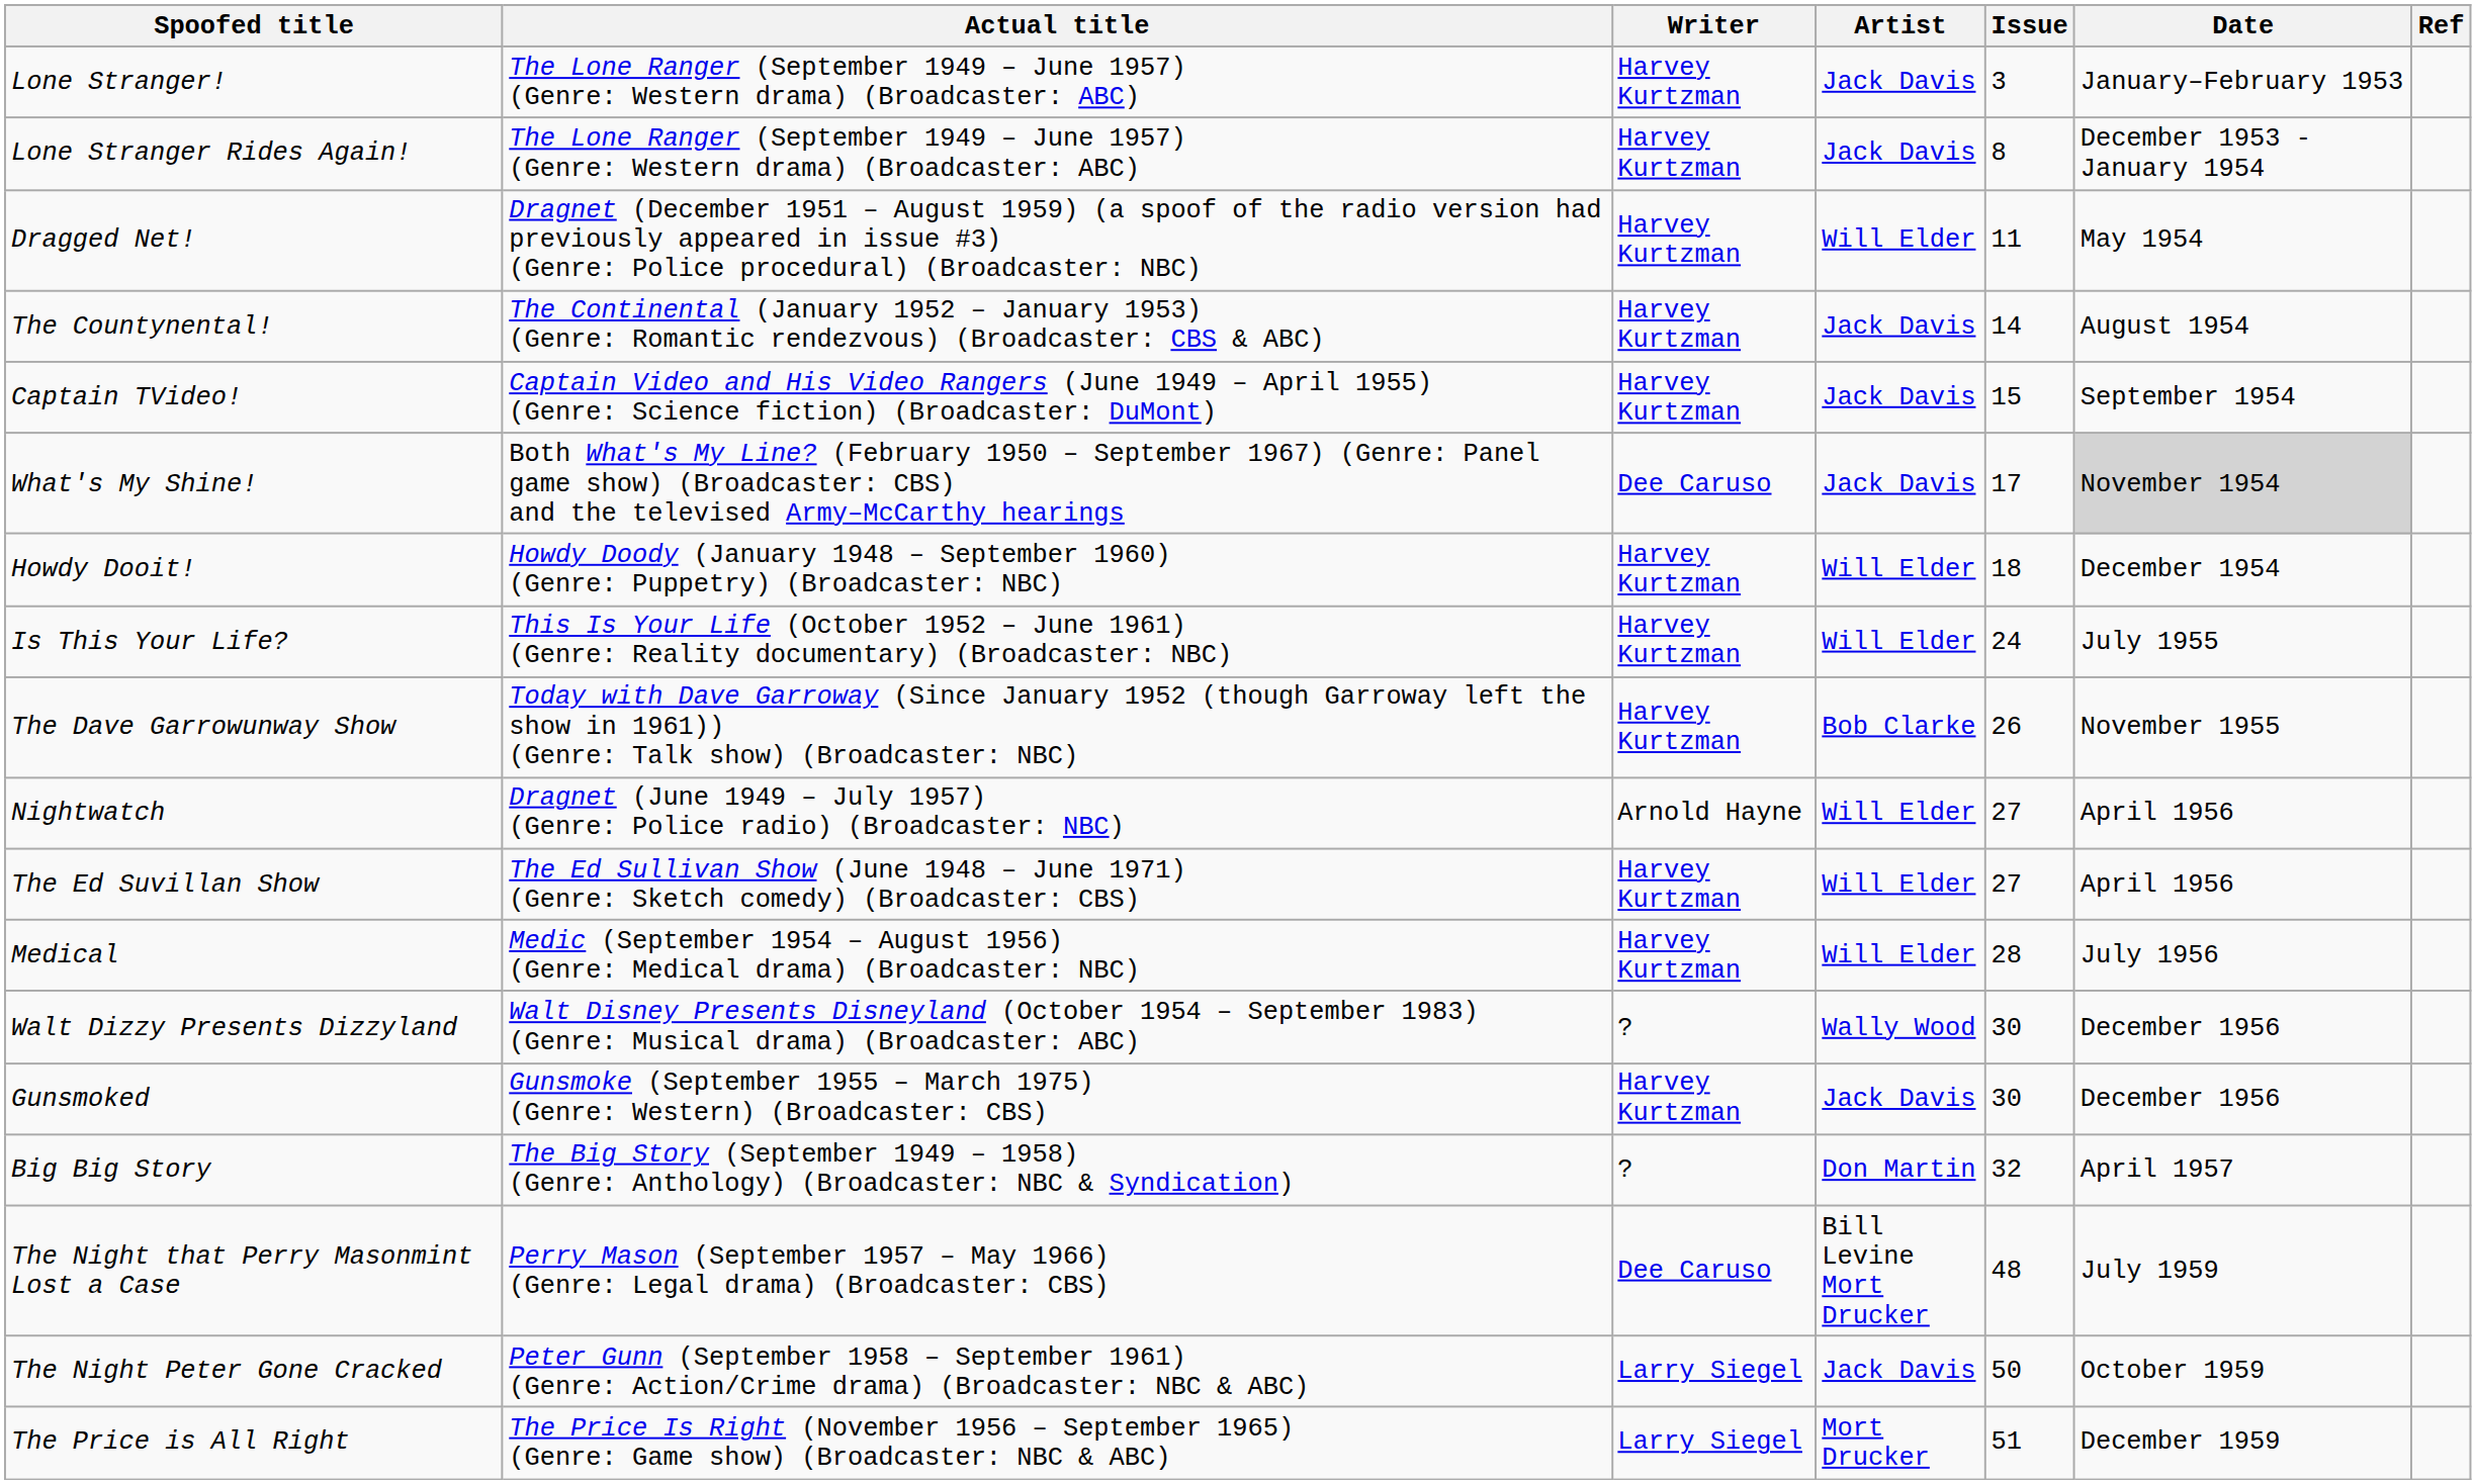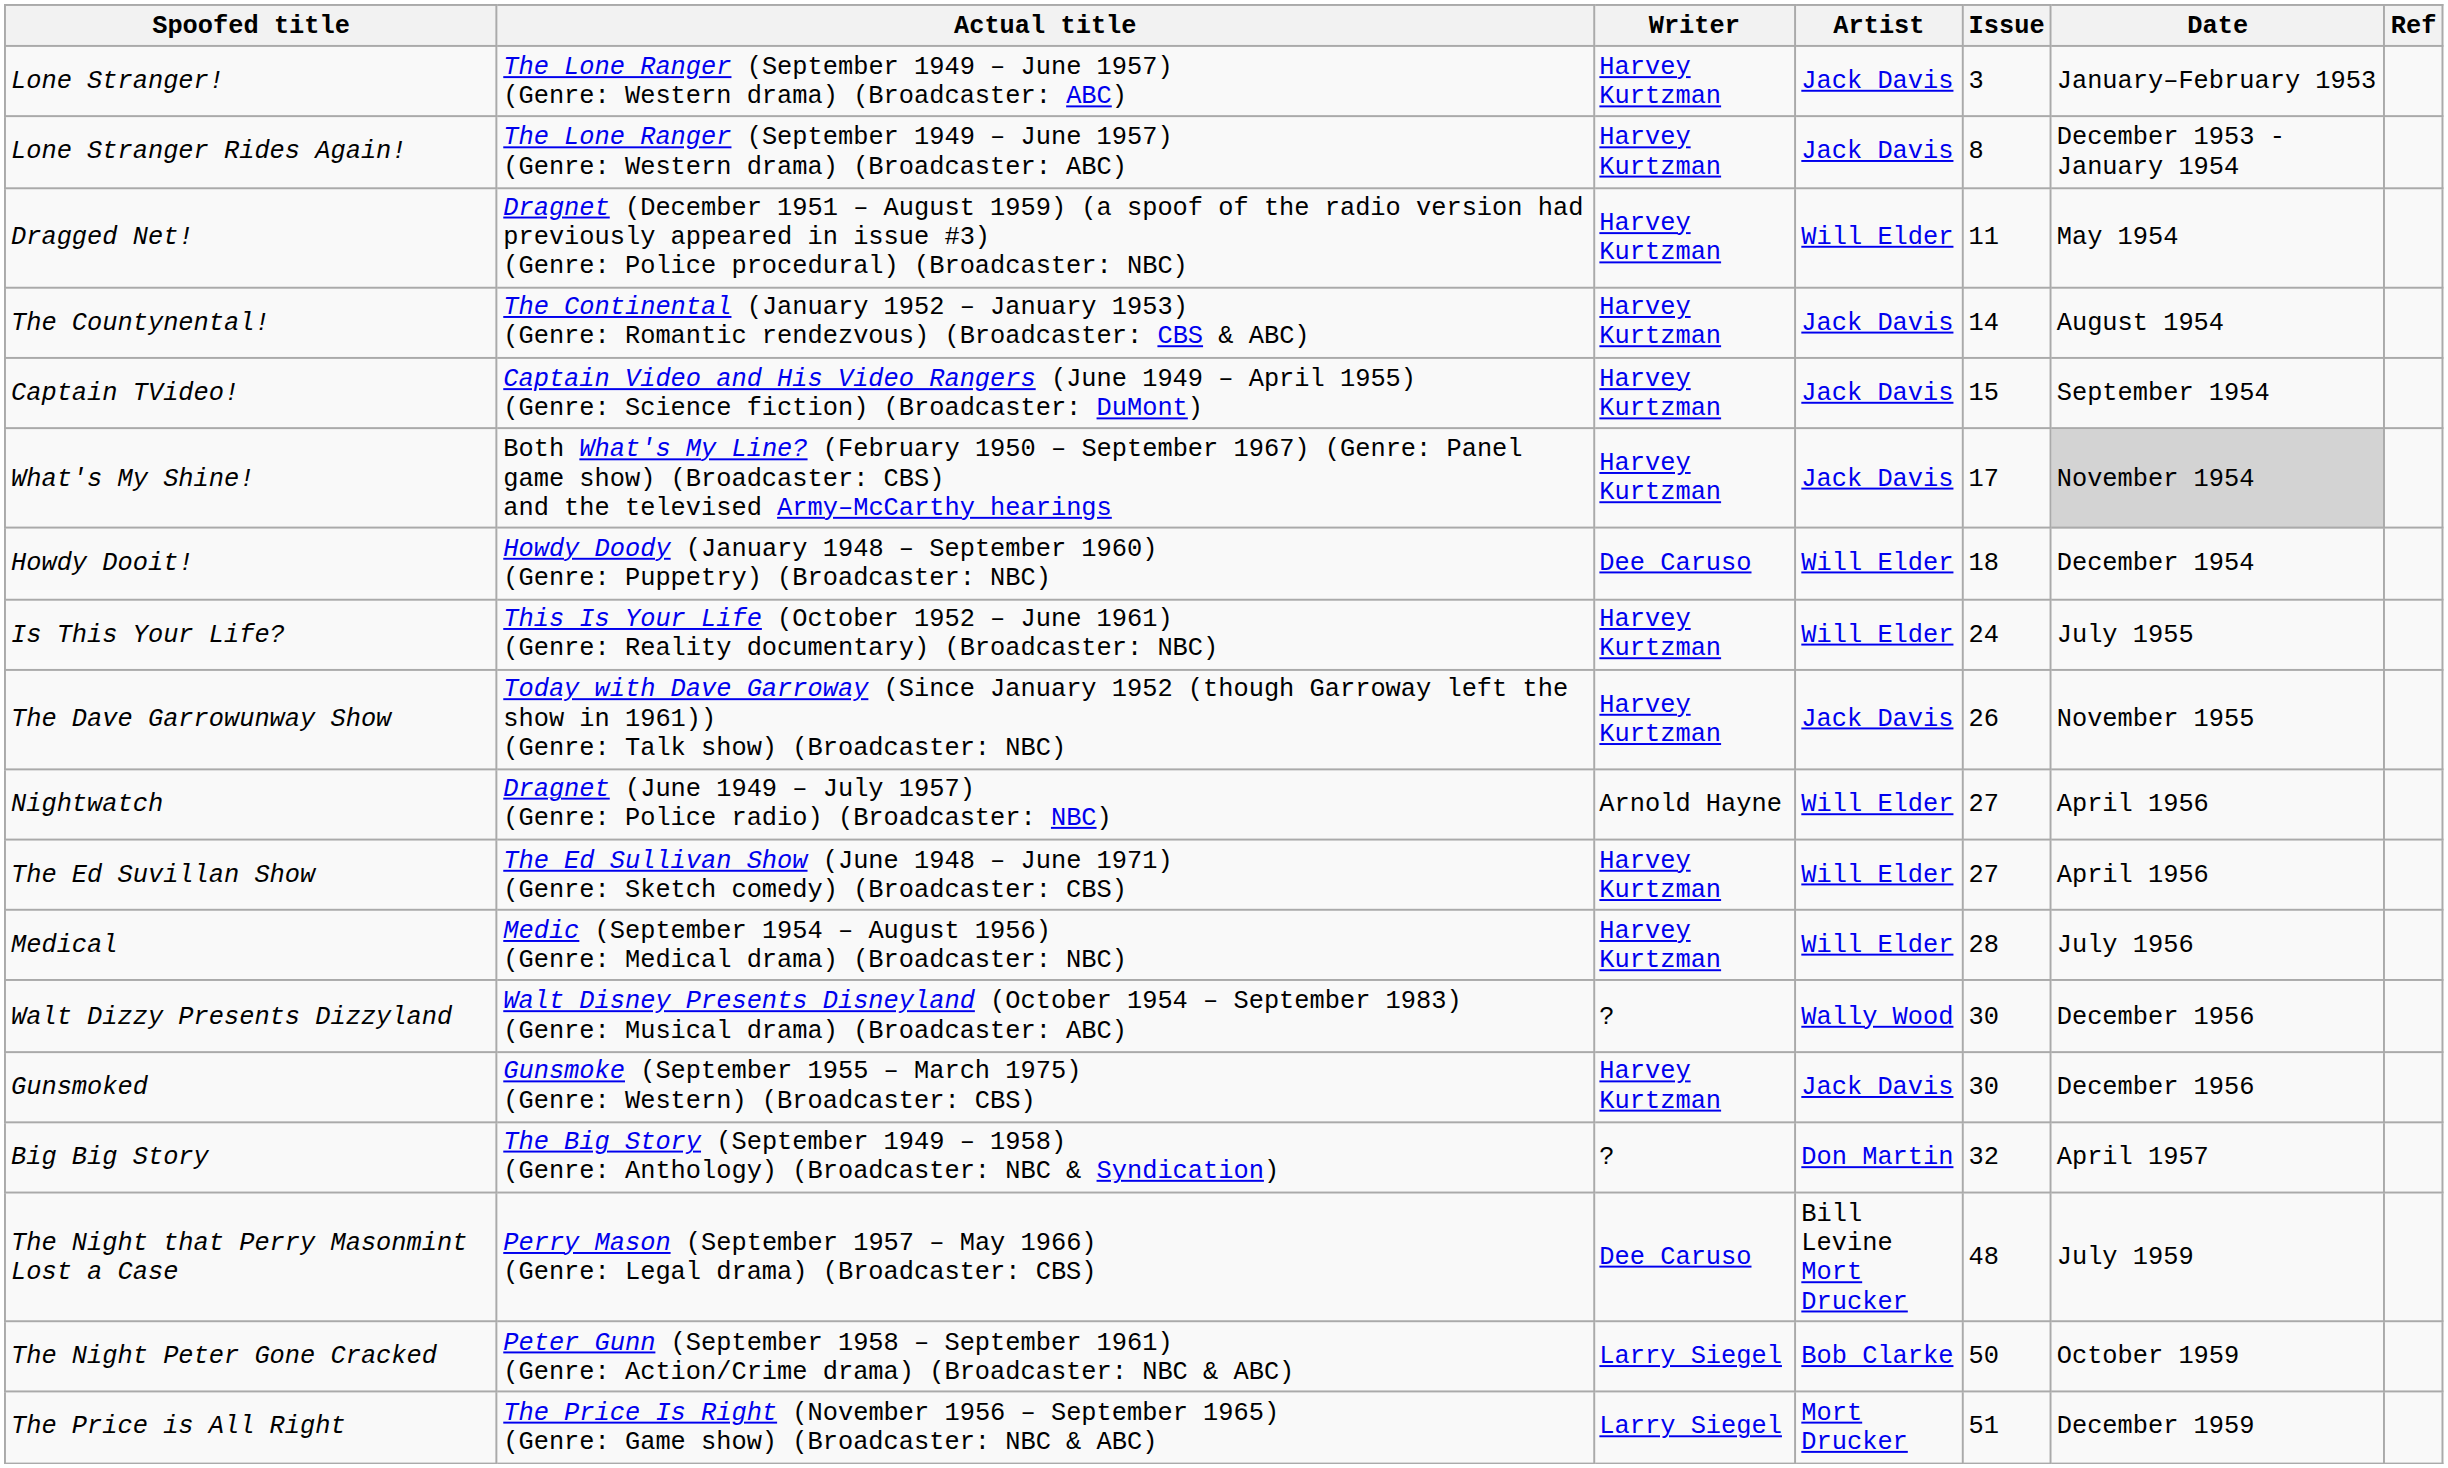 <table class="wikitable sortable">
 <tr>
 <th><strong>Spoofed title</strong></th>
 <th><strong>Actual title</strong></th>
 <th><strong>Writer</strong></th>
 <th><strong>Artist</strong></th>
 <th><strong>Issue</strong></th>
 <th><strong>Date</strong></th>
 <th><strong>Ref</strong></th>
 </tr>
 <tr>
 <td><em>Lone Stranger!</em></td>
 <td><em><a href='#'>The Lone Ranger</a></em> (September 1949 – June 1957)<br>(Genre: Western drama) (Broadcaster: <a href='#'>ABC</a>)</td>
 <td><a href='#'>Harvey Kurtzman</a></td>
 <td><a href='#'>Jack Davis</a></td>
 <td>3</td>
 <td>January–February 1953</td>
 <td></td>
 </tr>
 <tr>
 <td><em>Lone Stranger Rides Again!</em></td>
 <td><em><a href='#'>The Lone Ranger</a></em> (September 1949 – June 1957)<br>(Genre: Western drama) (Broadcaster: ABC)</td>
 <td><a href='#'>Harvey Kurtzman</a></td>
 <td><a href='#'>Jack Davis</a></td>
 <td>8</td>
 <td>December 1953 - January 1954</td>
 <td></td>
 </tr>
 <tr>
 <td><em>Dragged Net!</em></td>
 <td><em><a href='#'>Dragnet</a></em> (December 1951 – August 1959) (a spoof of the radio version had previously appeared in issue #3)<br>(Genre: Police procedural) (Broadcaster: NBC)</td>
 <td><a href='#'>Harvey Kurtzman</a></td>
 <td><a href='#'>Will Elder</a></td>
 <td>11</td>
 <td>May 1954</td>
 <td></td>
 </tr>
 <tr>
 <td><em>The Countynental! </em></td>
 <td><em><a href='#'>The Continental</a></em> (January 1952 – January 1953)<br>(Genre: Romantic rendezvous) (Broadcaster: <a href='#'>CBS</a> & ABC)</td>
 <td><a href='#'>Harvey Kurtzman</a></td>
 <td><a href='#'>Jack Davis</a></td>
 <td>14</td>
 <td>August 1954</td>
 <td></td>
 </tr>
 <tr>
 <td><em>Captain TVideo!</em></td>
 <td><em><a href='#'>Captain Video and His Video Rangers</a></em> (June 1949 – April 1955)<br>(Genre: Science fiction) (Broadcaster: <a href='#'>DuMont</a>)</td>
 <td><a href='#'>Harvey Kurtzman</a></td>
 <td><a href='#'>Jack Davis</a></td>
 <td>15</td>
 <td>September 1954</td>
 <td></td>
 </tr>
 <tr>
 <td><em>What's My Shine!</em></td>
 <td>Both <em><a href='#'>What's My Line?</a></em> (February 1950 – September 1967) (Genre: Panel game show) (Broadcaster: CBS)<br>and the televised <a href='#'>Army–McCarthy hearings</a></td>
-<td><a href='#'>Dee Caruso</a></td>
+<td><a href='#'>Harvey Kurtzman</a></td>
 <td><a href='#'>Jack Davis</a></td>
 <td>17</td>
 <td style="background: lightgrey;">November 1954</td>
 <td></td>
 </tr>
 <tr>
 <td><em>Howdy Dooit!</em></td>
 <td><em><a href='#'>Howdy Doody</a></em> (January 1948 – September 1960)<br>(Genre: Puppetry) (Broadcaster: NBC)</td>
-<td><a href='#'>Harvey Kurtzman</a></td>
+<td><a href='#'>Dee Caruso</a></td>
 <td><a href='#'>Will Elder</a></td>
 <td>18</td>
 <td>December 1954</td>
 <td></td>
 </tr>
 <tr>
 <td><em>Is This Your Life?</em></td>
 <td><em><a href='#'>This Is Your Life</a></em> (October 1952 – June 1961)<br>(Genre: Reality documentary) (Broadcaster: NBC)</td>
 <td><a href='#'>Harvey Kurtzman</a></td>
 <td><a href='#'>Will Elder</a></td>
 <td>24</td>
 <td>July 1955</td>
 <td></td>
 </tr>
 <tr>
 <td><em>The Dave Garrowunway Show</em></td>
 <td><em><a href='#'>Today with Dave Garroway</a></em> (Since January 1952 (though Garroway left the show in 1961))<br>(Genre: Talk show) (Broadcaster: NBC)</td>
 <td><a href='#'>Harvey Kurtzman</a></td>
-<td><a href='#'>Bob Clarke</a></td>
+<td><a href='#'>Jack Davis</a></td>
 <td>26</td>
 <td>November 1955</td>
 <td></td>
 </tr>
 <tr>
 <td><em>Nightwatch</em></td>
 <td><em><a href='#'>Dragnet</a></em> (June 1949 – July 1957)<br>(Genre: Police radio) (Broadcaster: <a href='#'>NBC</a>)</td>
 <td>Arnold Hayne</td>
 <td><a href='#'>Will Elder</a></td>
 <td>27</td>
 <td>April 1956</td>
 <td></td>
 </tr>
 <tr>
 <td><em>The Ed Suvillan Show</em></td>
 <td><em><a href='#'>The Ed Sullivan Show</a></em> (June 1948 – June 1971)<br>(Genre: Sketch comedy) (Broadcaster: CBS)</td>
 <td><a href='#'>Harvey Kurtzman</a></td>
 <td><a href='#'>Will Elder</a></td>
 <td>27</td>
 <td>April 1956</td>
 <td></td>
 </tr>
 <tr>
 <td><em>Medical</em></td>
 <td><em><a href='#'>Medic</a></em> (September 1954 – August 1956)<br>(Genre: Medical drama) (Broadcaster: NBC)</td>
 <td><a href='#'>Harvey Kurtzman</a></td>
 <td><a href='#'>Will Elder</a></td>
 <td>28</td>
 <td>July 1956</td>
 <td></td>
 </tr>
 <tr>
 <td><em>Walt Dizzy Presents Dizzyland</em></td>
 <td><em><a href='#'>Walt Disney Presents Disneyland</a></em> (October 1954 – September 1983)<br>(Genre: Musical drama) (Broadcaster: ABC)</td>
 <td>?</td>
 <td><a href='#'>Wally Wood</a></td>
 <td>30</td>
 <td>December 1956</td>
 <td></td>
 </tr>
 <tr>
 <td><em>Gunsmoked</em></td>
 <td><em><a href='#'>Gunsmoke</a></em> (September 1955 – March 1975)<br>(Genre: Western) (Broadcaster: CBS)</td>
 <td><a href='#'>Harvey Kurtzman</a></td>
 <td><a href='#'>Jack Davis</a></td>
 <td>30</td>
 <td>December 1956</td>
 <td></td>
 </tr>
 <tr>
 <td><em>Big Big Story</em></td>
 <td><em><a href='#'>The Big Story</a></em> (September 1949 – 1958)<br>(Genre: Anthology) (Broadcaster: NBC & <a href='#'>Syndication</a>)</td>
 <td>?</td>
 <td><a href='#'>Don Martin</a></td>
 <td>32</td>
 <td>April 1957</td>
 <td></td>
 </tr>
 <tr>
 <td><em>The Night that Perry Masonmint Lost a Case</em></td>
 <td><em><a href='#'>Perry Mason</a></em> (September 1957 – May 1966)<br>(Genre: Legal drama) (Broadcaster: CBS)</td>
 <td><a href='#'>Dee Caruso</a></td>
 <td>Bill Levine<br><a href='#'>Mort Drucker</a></td>
 <td>48</td>
 <td>July 1959</td>
 <td></td>
 </tr>
 <tr>
 <td><em>The Night Peter Gone Cracked</em></td>
 <td><em><a href='#'>Peter Gunn</a></em> (September 1958 – September 1961)<br>(Genre: Action/Crime drama) (Broadcaster: NBC & ABC)</td>
 <td><a href='#'>Larry Siegel</a></td>
-<td><a href='#'>Jack Davis</a></td>
+<td><a href='#'>Bob Clarke</a></td>
 <td>50</td>
 <td>October 1959</td>
 <td></td>
 </tr>
 <tr>
 <td><em>The Price is All Right</em></td>
 <td><em><a href='#'>The Price Is Right</a></em> (November 1956 – September 1965)<br>(Genre: Game show) (Broadcaster: NBC & ABC)</td>
 <td><a href='#'>Larry Siegel</a></td>
 <td><a href='#'>Mort Drucker</a></td>
 <td>51</td>
 <td>December 1959</td>
 <td></td>
 </tr>
 </table>
